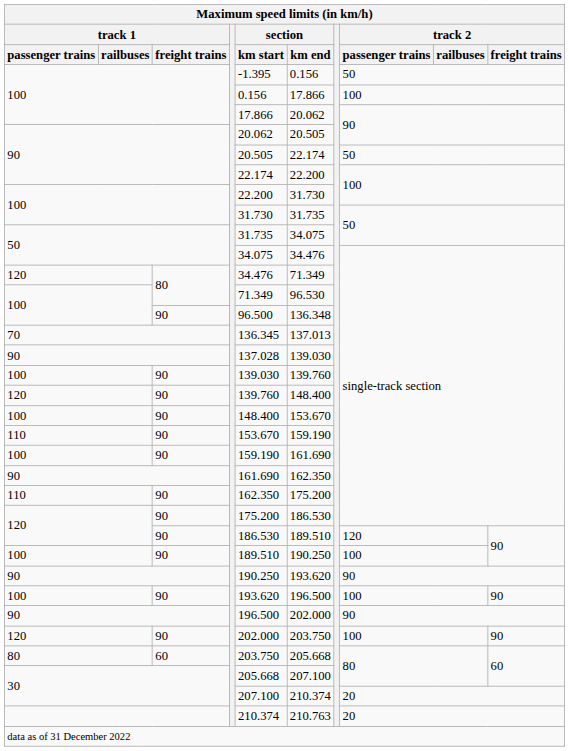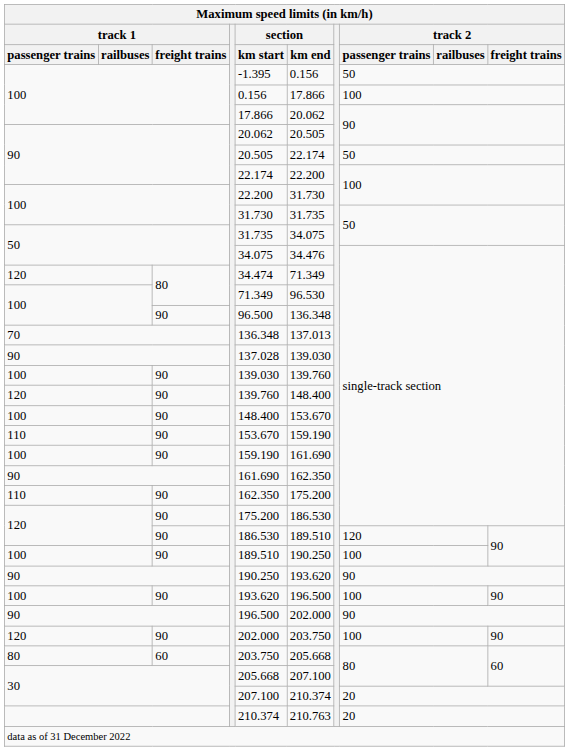 <table class="wikitable">
 <tr>
 <th colspan="10">Maximum speed limits (in km/h)</th>
 </tr>
 <tr>
 <th colspan="3">track 1</th>
 <th rowspan="35"></th>
 <th colspan="2">section</th>
 <th rowspan="35"></th>
 <th colspan="3">track 2</th>
 </tr>
 <tr>
 <th>passenger trains</th>
 <th>railbuses</th>
 <th>freight trains</th>
 <th>km start</th>
 <th>km end</th>
 <th>passenger trains</th>
 <th>railbuses</th>
 <th>freight trains</th>
 </tr>
 <tr>
 <td colspan="3" rowspan="3">100</td>
 <td>-1.395</td>
 <td>0.156</td>
 <td colspan="3">50</td>
 </tr>
 <tr>
 <td>0.156</td>
 <td>17.866</td>
 <td colspan="3">100</td>
 </tr>
 <tr>
 <td>17.866</td>
 <td>20.062</td>
 <td colspan="3" rowspan="2">90</td>
 </tr>
 <tr>
 <td colspan="3" rowspan="3">90</td>
 <td>20.062</td>
 <td>20.505</td>
 </tr>
 <tr>
 <td>20.505</td>
 <td>22.174</td>
 <td colspan="3">50</td>
 </tr>
 <tr>
 <td>22.174</td>
 <td>22.200</td>
 <td colspan="3" rowspan="2">100</td>
 </tr>
 <tr>
 <td colspan="3" rowspan="2">100</td>
 <td>22.200</td>
 <td>31.730</td>
 </tr>
 <tr>
 <td>31.730</td>
 <td>31.735</td>
 <td colspan="3" rowspan="2">50</td>
 </tr>
 <tr>
 <td colspan="3" rowspan="2">50</td>
 <td>31.735</td>
 <td>34.075</td>
 </tr>
 <tr>
 <td>34.075</td>
 <td>34.476</td>
 <td colspan="3" rowspan="14">single-track section</td>
 </tr>
 <tr>
 <td colspan="2">120</td>
 <td rowspan="2">80</td>
-<td>34.476</td>
+<td>34.474</td>
 <td>71.349</td>
 </tr>
 <tr>
 <td colspan="2" rowspan="2">100</td>
 <td>71.349</td>
 <td>96.530</td>
 </tr>
 <tr>
 <td>90</td>
 <td>96.500</td>
 <td>136.348</td>
 </tr>
 <tr>
 <td colspan="3">70</td>
-<td>136.345</td>
+<td>136.348</td>
 <td>137.013</td>
 </tr>
 <tr>
 <td colspan="3">90</td>
 <td>137.028</td>
 <td>139.030</td>
 </tr>
 <tr>
 <td colspan="2">100</td>
 <td>90</td>
 <td>139.030</td>
 <td>139.760</td>
 </tr>
 <tr>
 <td colspan="2">120</td>
 <td>90</td>
 <td>139.760</td>
 <td>148.400</td>
 </tr>
 <tr>
 <td colspan="2">100</td>
 <td>90</td>
 <td>148.400</td>
 <td>153.670</td>
 </tr>
 <tr>
 <td colspan="2">110</td>
 <td>90</td>
 <td>153.670</td>
 <td>159.190</td>
 </tr>
 <tr>
 <td colspan="2">100</td>
 <td>90</td>
 <td>159.190</td>
 <td>161.690</td>
 </tr>
 <tr>
 <td colspan="3">90</td>
 <td>161.690</td>
 <td>162.350</td>
 </tr>
 <tr>
 <td colspan="2">110</td>
 <td>90</td>
 <td>162.350</td>
 <td>175.200</td>
 </tr>
 <tr>
 <td colspan="2" rowspan="2">120</td>
 <td>90</td>
 <td>175.200</td>
 <td>186.530</td>
 </tr>
 <tr>
 <td>90</td>
 <td>186.530</td>
 <td>189.510</td>
 <td colspan="2">120</td>
 <td rowspan="2">90</td>
 </tr>
 <tr>
 <td colspan="2">100</td>
 <td>90</td>
 <td>189.510</td>
 <td>190.250</td>
 <td colspan="2">100</td>
 </tr>
 <tr>
 <td colspan="3">90</td>
 <td>190.250</td>
 <td>193.620</td>
 <td colspan="3">90</td>
 </tr>
 <tr>
 <td colspan="2">100</td>
 <td>90</td>
 <td>193.620</td>
 <td>196.500</td>
 <td colspan="2">100</td>
 <td>90</td>
 </tr>
 <tr>
 <td colspan="3">90</td>
 <td>196.500</td>
 <td>202.000</td>
 <td colspan="3">90</td>
 </tr>
 <tr>
 <td colspan="2">120</td>
 <td>90</td>
 <td>202.000</td>
 <td>203.750</td>
 <td colspan="2">100</td>
 <td>90</td>
 </tr>
 <tr>
 <td colspan="2">80</td>
 <td>60</td>
 <td>203.750</td>
 <td>205.668</td>
 <td colspan="2" rowspan="2">80</td>
 <td rowspan="2">60</td>
 </tr>
 <tr>
 <td colspan="3" rowspan="2">30</td>
 <td>205.668</td>
 <td>207.100</td>
 </tr>
 <tr>
 <td>207.100</td>
 <td>210.374</td>
 <td colspan="3">20</td>
 </tr>
 <tr>
 <td colspan="3"></td>
 <td>210.374</td>
 <td>210.763</td>
 <td colspan="3">20</td>
 </tr>
 <tr>
 <td colspan="10"><small>data as of 31 December 2022</small></td>
 </tr>
 </table>
